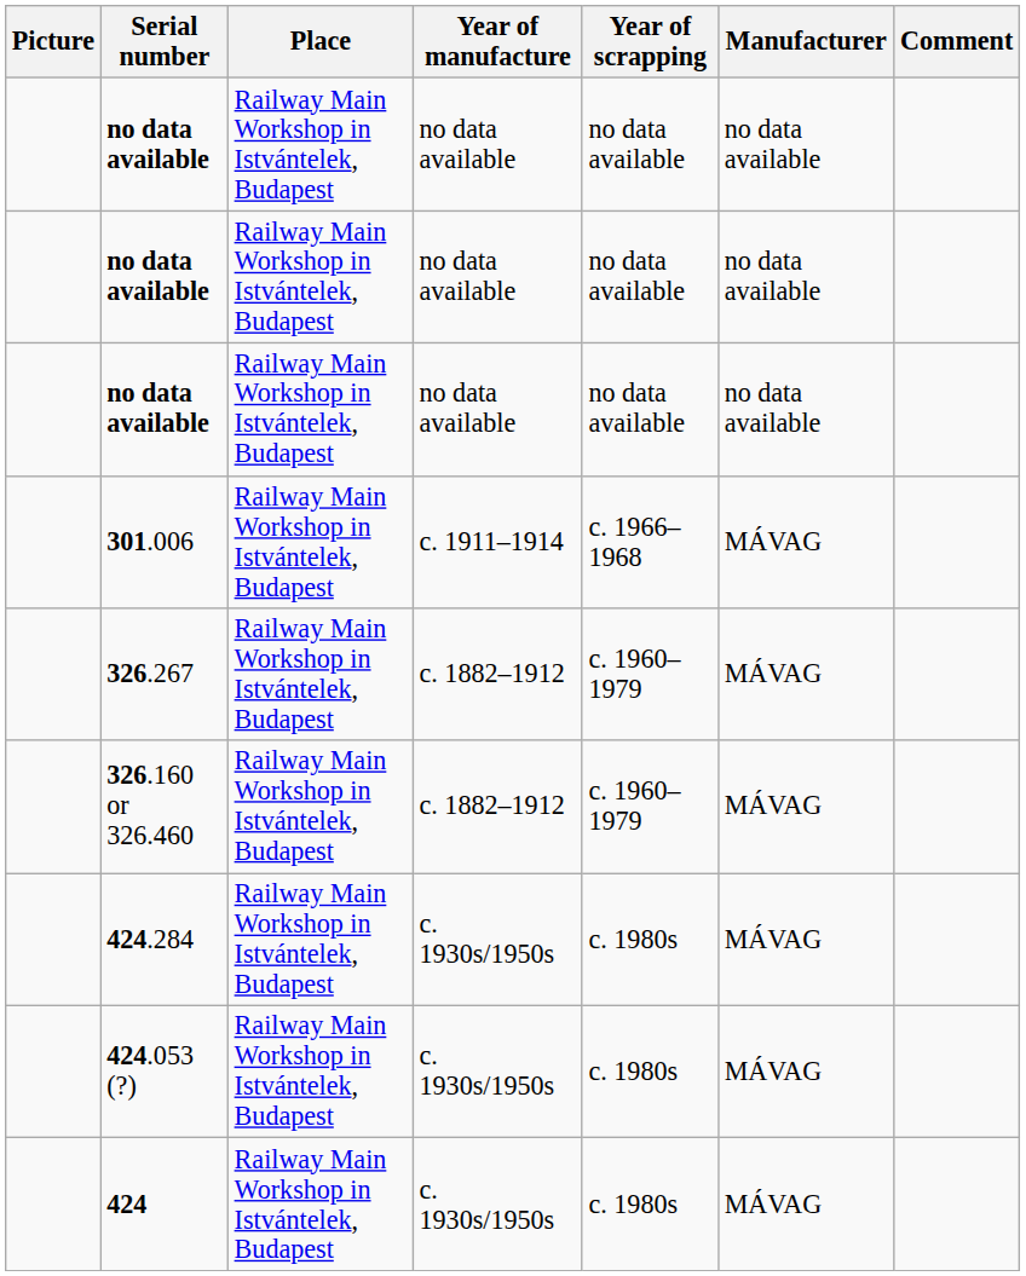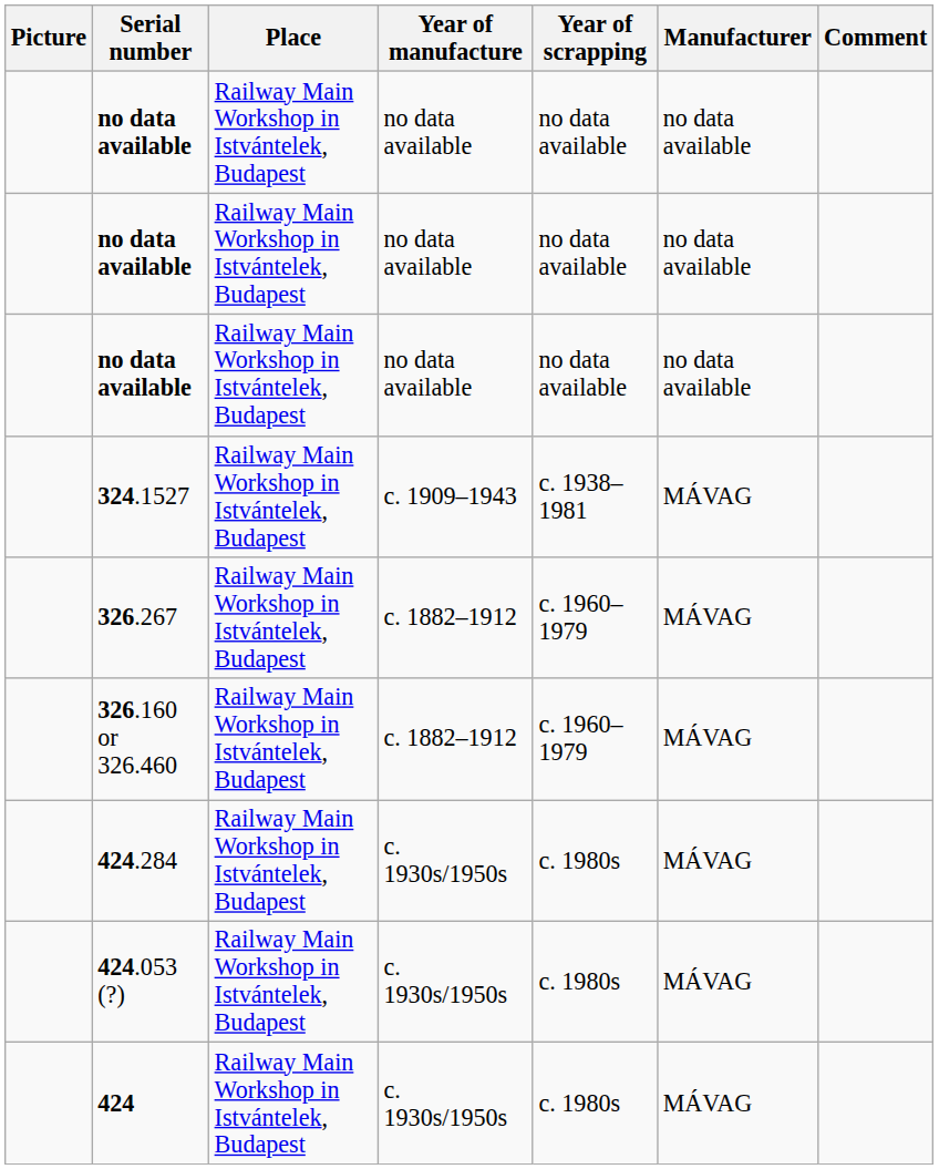 <table class=wikitable>
 <tr>
 <th bgcolor="#CEDFF2">Picture</th>
 <th bgcolor="#CEDFF2">Serial number</th>
 <th bgcolor="#CEDFF2">Place</th>
 <th bgcolor="#CEDFF2">Year of manufacture</th>
 <th bgcolor="#CEDFF2">Year of scrapping</th>
 <th bgcolor="#CEDFF2">Manufacturer</th>
 <th bgcolor="#CEDFF2">Comment</th>
 </tr>
 <tr>
 <td></td>
 <td><strong>no data available</strong></td>
 <td><a href='#'>Railway Main Workshop in Istvántelek</a>, <a href='#'>Budapest</a></td>
 <td>no data available</td>
 <td>no data available</td>
 <td>no data available</td>
 <td><small></small></td>
 </tr>
 <tr>
 <td></td>
 <td><strong>no data available</strong></td>
 <td><a href='#'>Railway Main Workshop in Istvántelek</a>, <a href='#'>Budapest</a></td>
 <td>no data available</td>
 <td>no data available</td>
 <td>no data available</td>
 <td><small></small></td>
 </tr>
 <tr>
 <td></td>
 <td><strong>no data available</strong></td>
 <td><a href='#'>Railway Main Workshop in Istvántelek</a>, <a href='#'>Budapest</a></td>
 <td>no data available</td>
 <td>no data available</td>
 <td>no data available</td>
 <td><small></small></td>
 </tr>
 <tr>
 <td></td>
-<td><strong>301</strong>.006</td>
+<td><strong>324</strong>.1527</td>
 <td><a href='#'>Railway Main Workshop in Istvántelek</a>, <a href='#'>Budapest</a></td>
-<td>c. 1911–1914</td>
-<td>c. 1966–1968</td>
+<td>c. 1909–1943</td>
+<td>c. 1938–1981</td>
 <td>MÁVAG</td>
 <td><small></small></td>
 </tr>
 <tr>
 <td></td>
 <td><strong>326</strong>.267</td>
 <td><a href='#'>Railway Main Workshop in Istvántelek</a>, <a href='#'>Budapest</a></td>
 <td>c. 1882–1912</td>
 <td>c. 1960–1979</td>
 <td>MÁVAG</td>
 <td><small></small></td>
 </tr>
 <tr>
 <td></td>
 <td><strong>326</strong>.160 or 326.460</td>
 <td><a href='#'>Railway Main Workshop in Istvántelek</a>, <a href='#'>Budapest</a></td>
 <td>c. 1882–1912</td>
 <td>c. 1960–1979</td>
 <td>MÁVAG</td>
 <td><small></small></td>
 </tr>
 <tr>
 <td></td>
 <td><strong>424</strong>.284</td>
 <td><a href='#'>Railway Main Workshop in Istvántelek</a>, <a href='#'>Budapest</a></td>
 <td>c. 1930s/1950s</td>
 <td>c. 1980s</td>
 <td>MÁVAG</td>
 <td><small></small></td>
 </tr>
 <tr>
 <td></td>
 <td><strong>424</strong>.053 (?)</td>
 <td><a href='#'>Railway Main Workshop in Istvántelek</a>, <a href='#'>Budapest</a></td>
 <td>c. 1930s/1950s</td>
 <td>c. 1980s</td>
 <td>MÁVAG</td>
 <td><small></small></td>
 </tr>
 <tr>
 <td></td>
 <td><strong>424</strong></td>
 <td><a href='#'>Railway Main Workshop in Istvántelek</a>, <a href='#'>Budapest</a></td>
 <td>c. 1930s/1950s</td>
 <td>c. 1980s</td>
 <td>MÁVAG</td>
 <td><small></small></td>
 </tr>
 </table>
